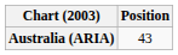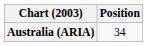 <table class="wikitable plainrowheaders" style="text-align:center">
 <tr>
 <th>Chart (2003)</th>
 <th>Position</th>
 </tr>
 <tr>
 <th scope="row">Australia (ARIA)</th>
-<td>43</td>
+<td>34</td>
 </tr>
 </table>
